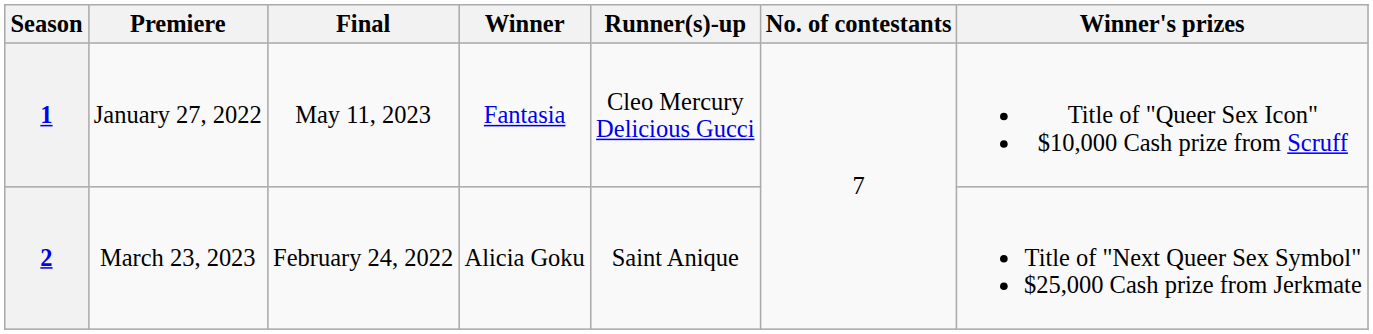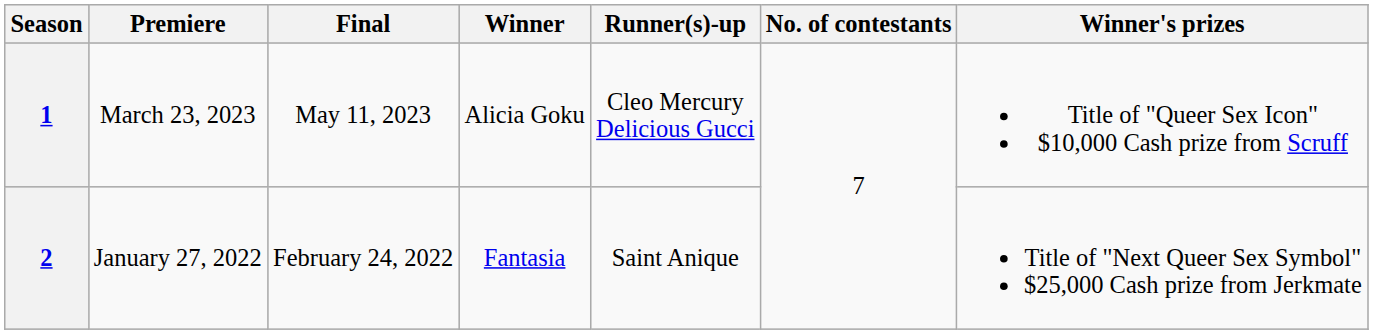 <table class="wikitable" border="2" style="text-align: center; font-size: 100%;">
 <tr>
 <th>Season</th>
 <th><strong>Premiere</strong></th>
 <th><strong>Final</strong></th>
 <th><strong>Winner</strong></th>
 <th><strong>Runner(s)-up</strong></th>
 <th>No. of contestants</th>
 <th><strong>Winner's prizes</strong></th>
 </tr>
 <tr>
 <th><a href='#'>1</a></th>
-<td>January 27, 2022</td>
+<td>March 23, 2023</td>
 <td>May 11, 2023</td>
-<td><a href='#'>Fantasia</a></td>
+<td>Alicia Goku</td>
 <td>Cleo Mercury<br><a href='#'>Delicious Gucci</a></td>
 <td rowspan="2">7</td>
 <td><br><ul><li>Title of "Queer Sex Icon"</li><li>$10,000 Cash prize from <a href='#'>Scruff</a></li></ul></td>
 </tr>
 <tr>
 <th><a href='#'>2</a></th>
-<td>March 23, 2023</td>
+<td>January 27, 2022</td>
 <td>February 24, 2022</td>
-<td>Alicia Goku</td>
+<td><a href='#'>Fantasia</a></td>
 <td>Saint Anique</td>
 <td><br><ul><li>Title of "Next Queer Sex Symbol"</li><li>$25,000 Cash prize from Jerkmate </li></ul></td>
 </tr>
 </table>
